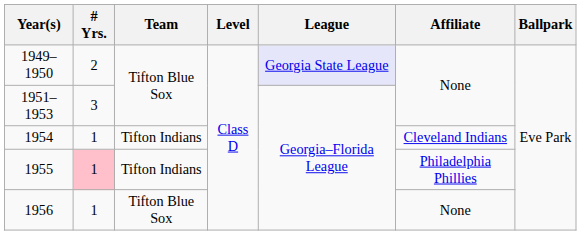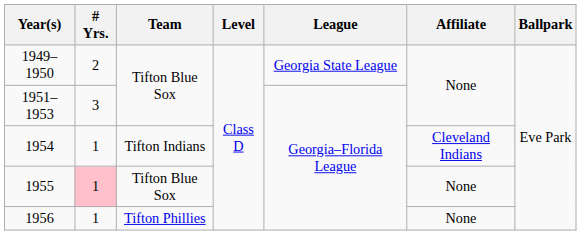 <table class="wikitable" style="text-align:center; font-size: 95%;">
 <tr>
 <th>Year(s)</th>
 <th># Yrs.</th>
 <th>Team</th>
 <th>Level</th>
 <th>League</th>
 <th>Affiliate</th>
 <th>Ballpark</th>
 </tr>
 <tr>
 <td>1949–1950</td>
 <td>2</td>
 <td rowspan=2>Tifton Blue Sox</td>
 <td rowspan=5><a href='#'>Class D</a></td>
-<td style="background: lavender;"><a href='#'>Georgia State League</a></td>
+<td><a href='#'>Georgia State League</a></td>
 <td rowspan=2>None</td>
 <td rowspan=5>Eve Park</td>
 </tr>
 <tr>
 <td>1951–1953</td>
 <td>3</td>
 <td rowspan=4><a href='#'>Georgia–Florida League</a></td>
 </tr>
 <tr>
 <td>1954</td>
 <td>1</td>
 <td>Tifton Indians</td>
 <td><a href='#'>Cleveland Indians</a></td>
 </tr>
 <tr>
 <td>1955</td>
 <td style="background: pink;">1</td>
-<td>Tifton Indians</td>
-<td><a href='#'>Philadelphia Phillies</a></td>
+<td>Tifton Blue Sox</td>
+<td>None</td>
 </tr>
 <tr>
 <td>1956</td>
 <td>1</td>
-<td>Tifton Blue Sox</td>
+<td><a href='#'>Tifton Phillies</a></td>
 <td>None</td>
 </tr>
 </table>
